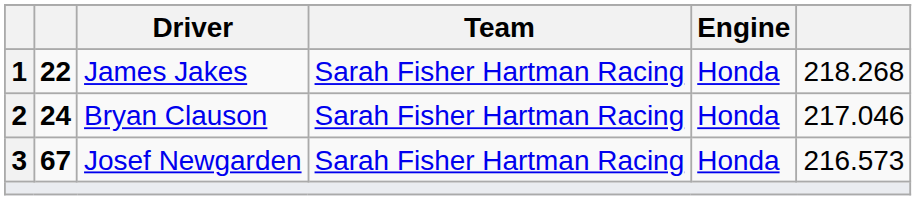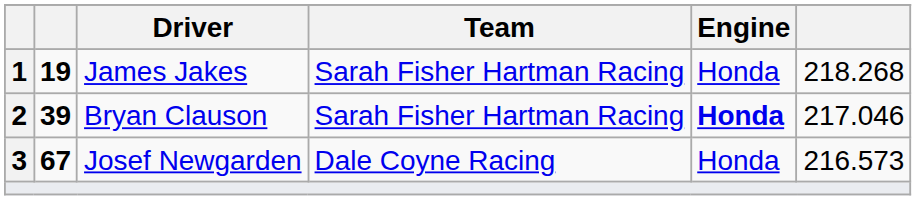 <table class="wikitable" style="font-size:95%;">
 <tr>
 </tr>
 <tr>
 <th></th>
 <th></th>
 <th>Driver</th>
 <th>Team</th>
 <th>Engine</th>
 <th></th>
 </tr>
 <tr>
 <th>1</th>
-<td style="text-align:center"><strong>22</strong></td>
+<td style="text-align:center"><strong>19</strong></td>
 <td> <a href='#'>James Jakes</a> <strong></strong></td>
 <td><a href='#'>Sarah Fisher Hartman Racing</a></td>
 <td><a href='#'>Honda</a></td>
 <td align=center>218.268</td>
 </tr>
 <tr>
 <th>2</th>
-<td style="text-align:center"><strong>24</strong></td>
+<td style="text-align:center"><strong>39</strong></td>
 <td> <a href='#'>Bryan Clauson</a> <strong></strong></td>
 <td><a href='#'>Sarah Fisher Hartman Racing</a></td>
-<td><a href='#'>Honda</a></td>
+<td><strong><a href='#'>Honda</a></strong></td>
 <td align=center>217.046</td>
 </tr>
 <tr>
 <th>3</th>
 <td style="text-align:center"><strong>67</strong></td>
 <td> <a href='#'>Josef Newgarden</a> <strong></strong></td>
-<td><a href='#'>Sarah Fisher Hartman Racing</a></td>
+<td><a href='#'>Dale Coyne Racing</a></td>
 <td><a href='#'>Honda</a></td>
 <td align=center>216.573</td>
 </tr>
 <tr>
 <td style="background-color:#EAECF0;text-align:center" colspan="6"><strong> </strong></td>
 </tr>
 </table>
